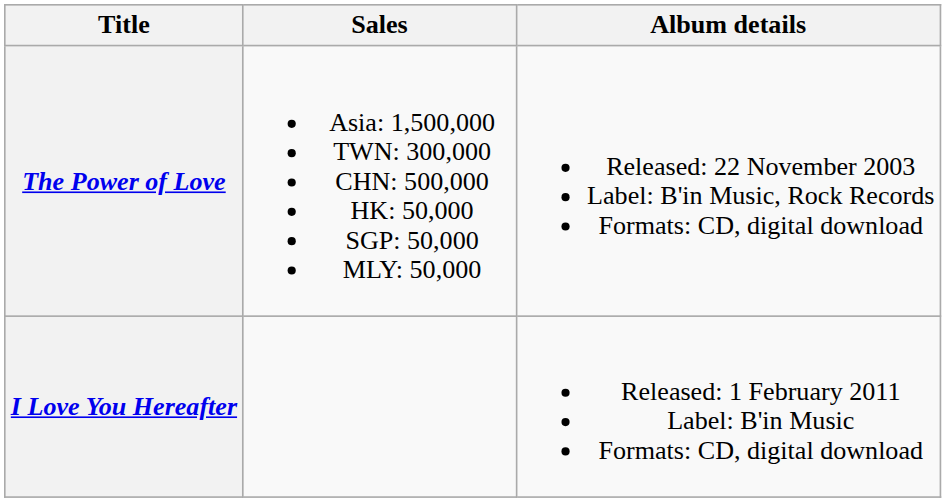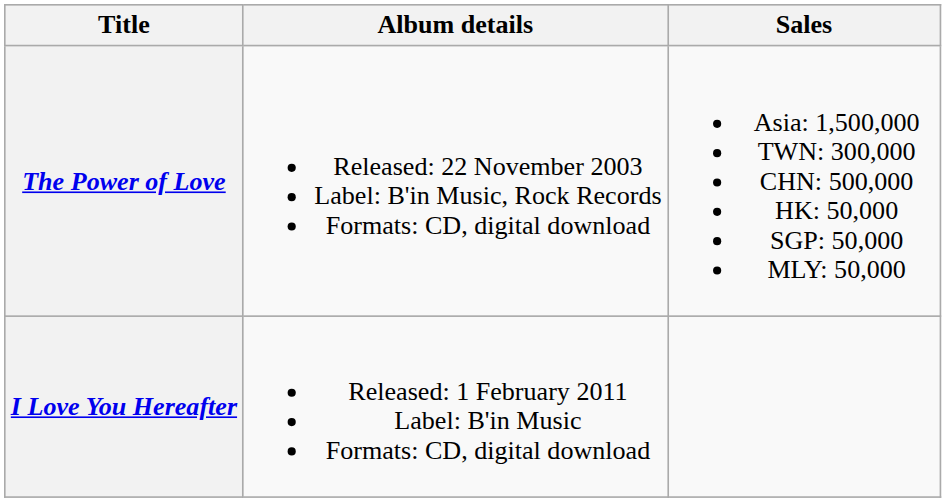 <table class="wikitable plainrowheaders" style="text-align:center;">
 <tr>
 <th rowspan="1">Title</th>
+<th rowspan="1">Album details</th>
 <th style="width:10em;">Sales</th>
-<th rowspan="1">Album details</th>
 </tr>
 <tr>
 <th scope="row"><em><a href='#'>The Power of Love</a></em></th>
+<td><br><ul><li>Released: 22 November 2003</li><li>Label: B'in Music, Rock Records</li><li>Formats: CD, digital download</li></ul></td>
 <td><br><ul><li>Asia: 1,500,000</li><li>TWN: 300,000</li><li>CHN: 500,000</li><li>HK: 50,000</li><li>SGP: 50,000</li><li>MLY: 50,000</li></ul></td>
-<td><br><ul><li>Released: 22 November 2003</li><li>Label: B'in Music, Rock Records</li><li>Formats: CD, digital download</li></ul></td>
 </tr>
 <tr>
 <th scope="row"><em><a href='#'>I Love You Hereafter</a></em></th>
+<td><br><ul><li>Released: 1 February 2011</li><li>Label: B'in Music</li><li>Formats: CD, digital download</li></ul></td>
 <td></td>
-<td><br><ul><li>Released: 1 February 2011</li><li>Label: B'in Music</li><li>Formats: CD, digital download</li></ul></td>
 </tr>
 </table>
